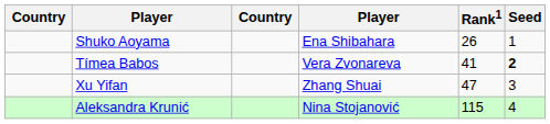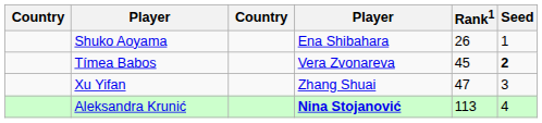 <table class="sortable wikitable">
 <tr>
 <th width="70">Country</th>
 <th width="175">Player</th>
 <th width="70">Country</th>
 <th width="175">Player</th>
 <th>Rank<sup>1</sup></th>
 <th>Seed</th>
 </tr>
 <tr>
 <td></td>
 <td><a href='#'>Shuko Aoyama</a></td>
 <td></td>
 <td><a href='#'>Ena Shibahara</a></td>
 <td>26</td>
 <td>1</td>
 </tr>
 <tr>
 <td></td>
 <td><a href='#'>Tímea Babos</a></td>
 <td></td>
 <td><a href='#'>Vera Zvonareva</a></td>
-<td>41</td>
+<td>45</td>
 <td><strong>2</strong></td>
 </tr>
 <tr>
 <td></td>
 <td><a href='#'>Xu Yifan</a></td>
 <td></td>
 <td><a href='#'>Zhang Shuai</a></td>
 <td>47</td>
 <td>3</td>
 </tr>
 <tr style="background:#cfc";>
 <td></td>
 <td><a href='#'>Aleksandra Krunić</a></td>
 <td></td>
-<td><a href='#'>Nina Stojanović</a></td>
-<td>115</td>
+<td><strong><a href='#'>Nina Stojanović</a></strong></td>
+<td>113</td>
 <td>4</td>
 </tr>
 </table>
